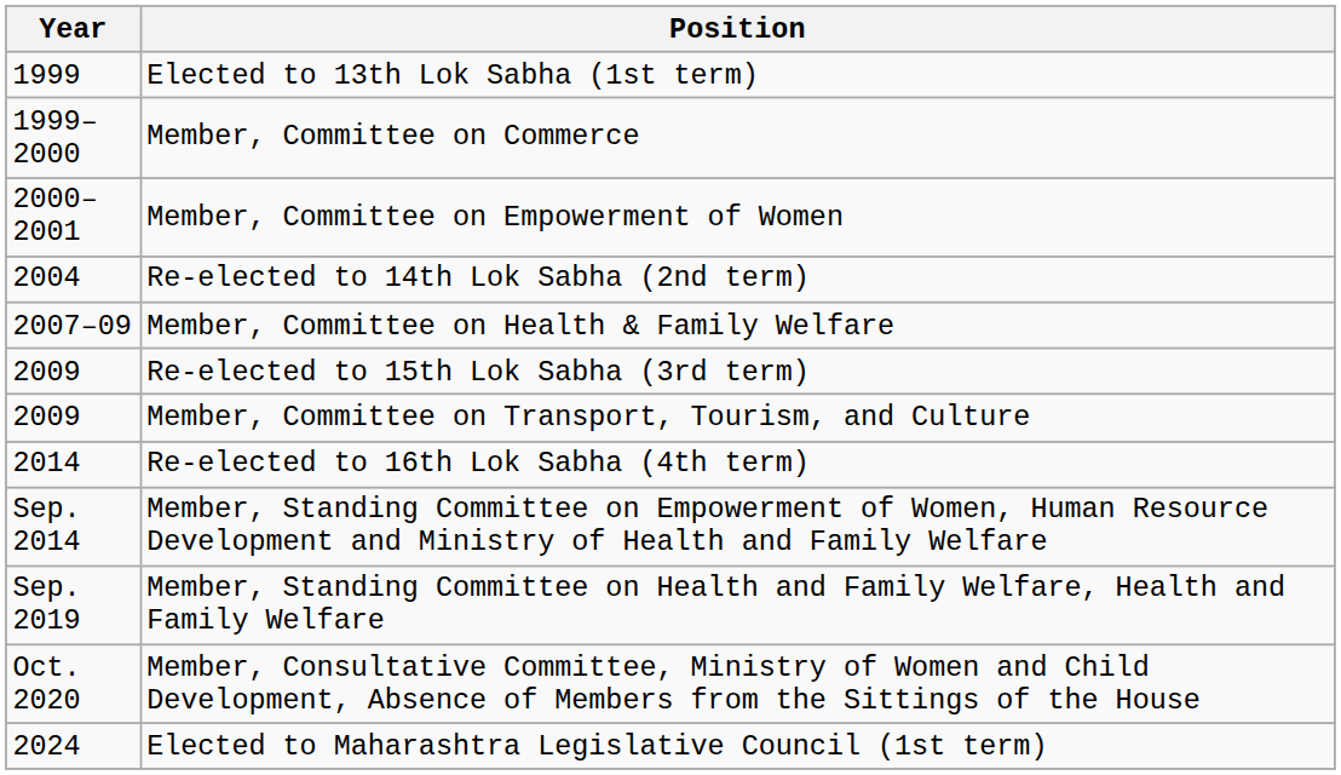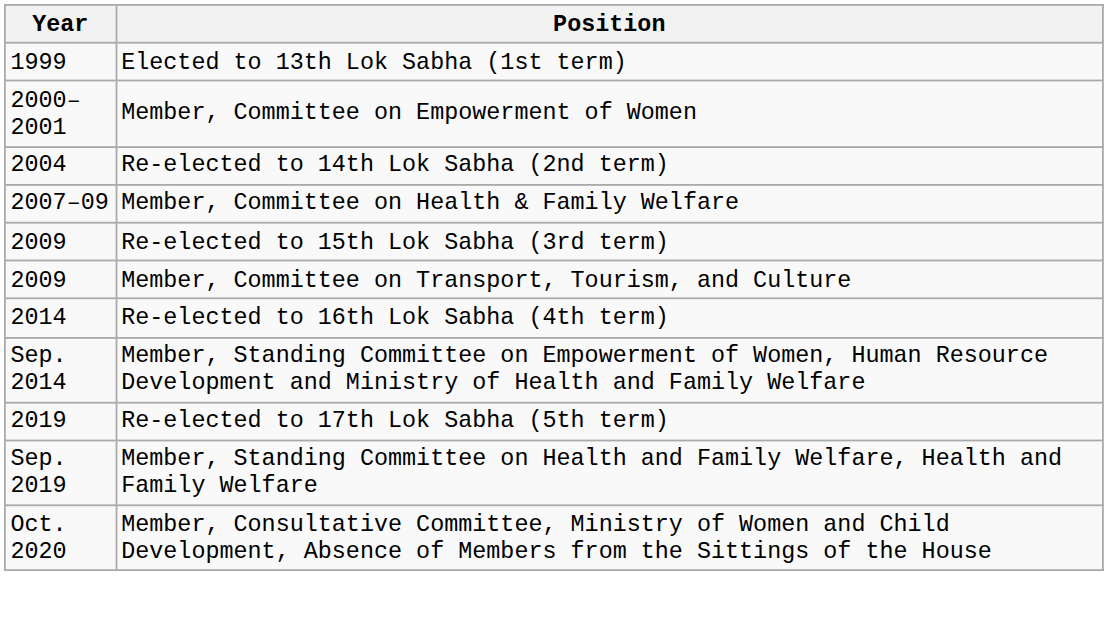 <table class="wikitable">
 <tr>
 <th>Year</th>
 <th>Position</th>
 </tr>
 <tr>
 <td>1999</td>
 <td>Elected to 13th Lok Sabha (1st term)</td>
-</tr>
-<tr>
-<td>1999–2000</td>
-<td>Member, Committee on Commerce</td>
 </tr>
 <tr>
 <td>2000–2001</td>
 <td>Member, Committee on Empowerment of Women</td>
 </tr>
 <tr>
 <td>2004</td>
 <td>Re-elected to 14th Lok Sabha (2nd term)</td>
 </tr>
 <tr>
 <td>2007–09</td>
 <td>Member, Committee on Health & Family Welfare</td>
 </tr>
 <tr>
 <td>2009</td>
 <td>Re-elected to 15th Lok Sabha (3rd term)</td>
 </tr>
 <tr>
 <td>2009</td>
 <td>Member, Committee on Transport, Tourism, and Culture</td>
 </tr>
 <tr>
 <td>2014</td>
 <td>Re-elected to 16th Lok Sabha (4th term)</td>
 </tr>
 <tr>
 <td>Sep. 2014</td>
 <td>Member, Standing Committee on Empowerment of Women, Human Resource Development and Ministry of Health and Family Welfare</td>
 </tr>
 <tr>
+<td>2019</td>
+<td>Re-elected to 17th Lok Sabha (5th term)</td>
+</tr>
+<tr>
 <td>Sep. 2019</td>
 <td>Member, Standing Committee on Health and Family Welfare, Health and Family Welfare</td>
 </tr>
 <tr>
 <td>Oct. 2020</td>
 <td>Member, Consultative Committee, Ministry of Women and Child Development, Absence of Members from the Sittings of the House</td>
 </tr>
-<tr>
-<td>2024</td>
-<td>Elected to Maharashtra Legislative Council (1st term)</td>
-</tr>
 </table>
